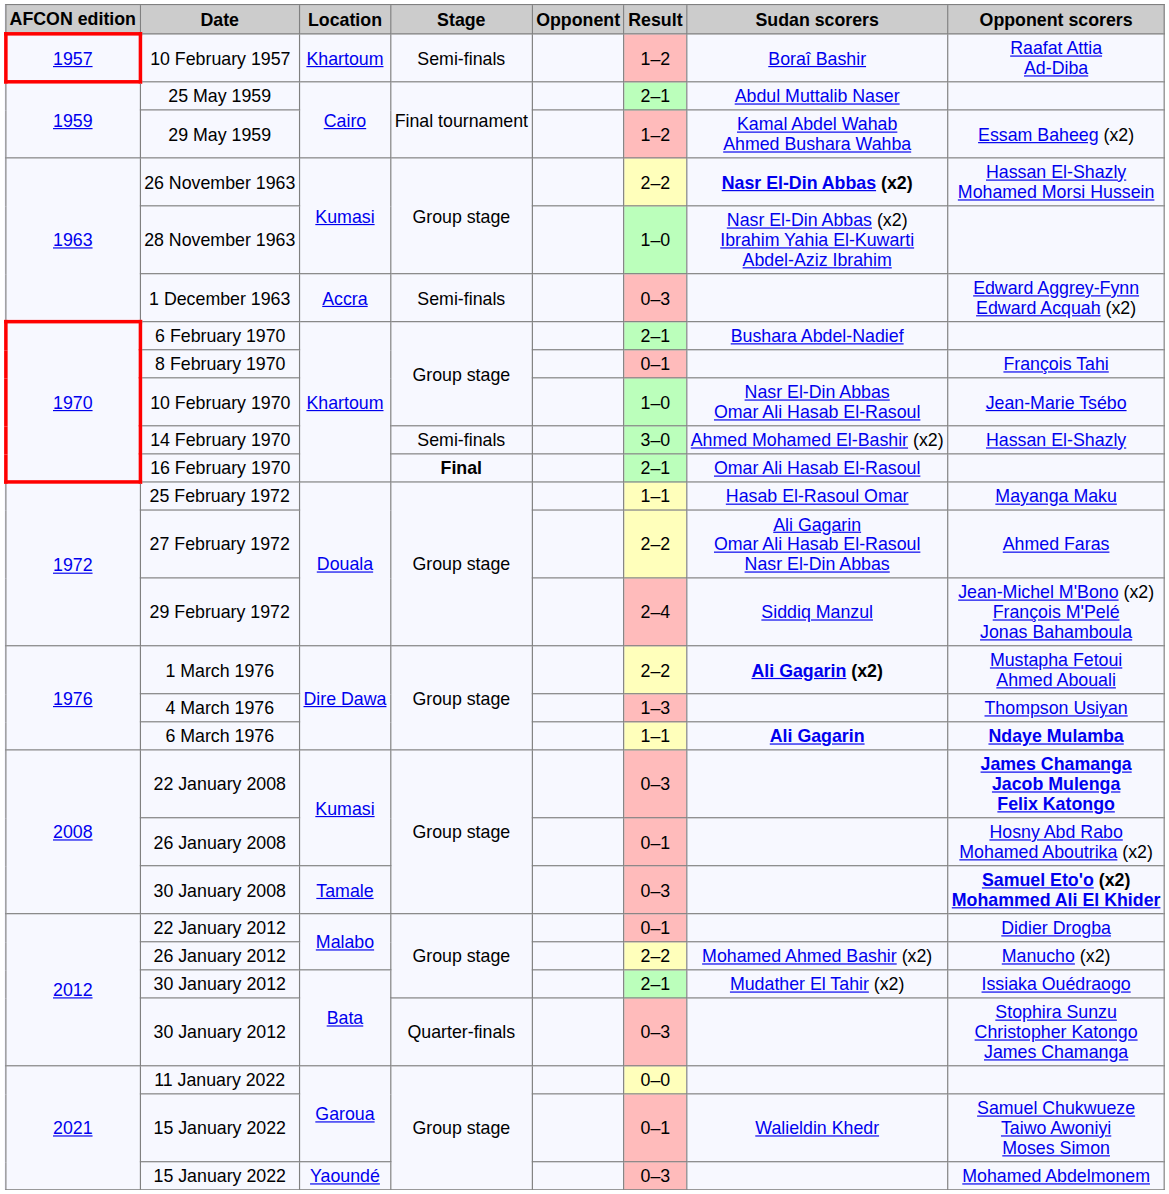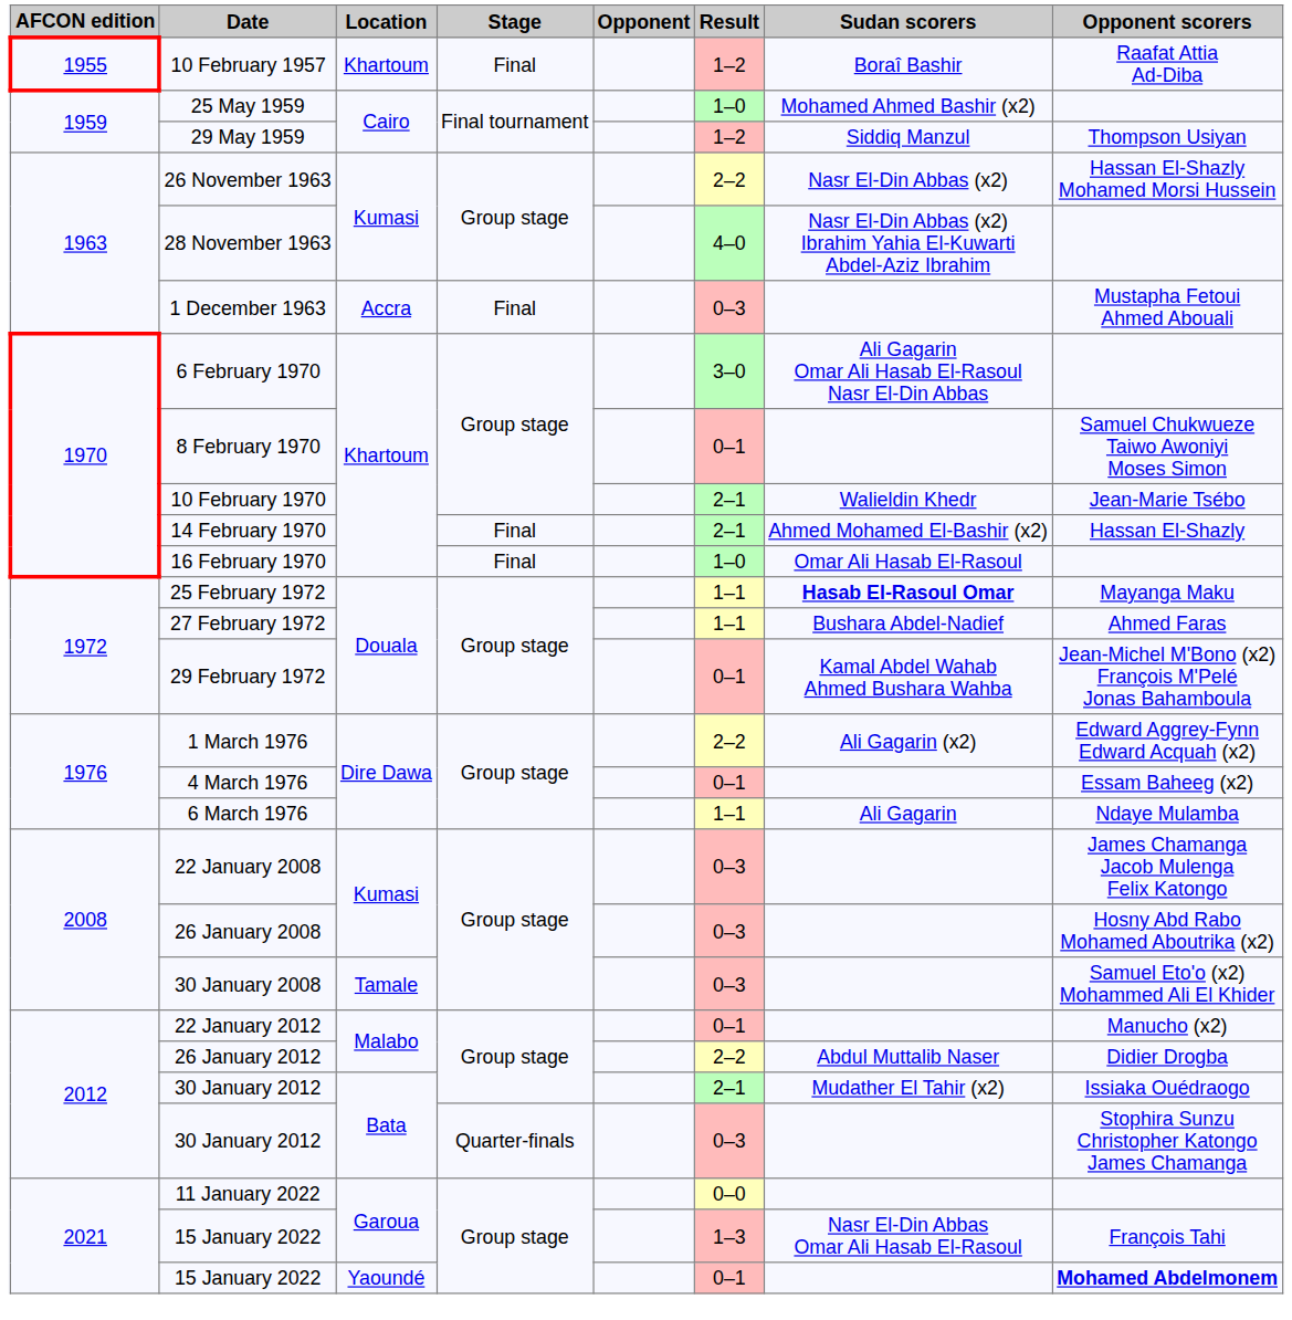 <table cellpadding="3" cellspacing="0" border="1" style="background:#f7f8ff; margin:auto; font-size:95%; border:gray solid 1px; border-collapse:collapse;">
 <tr style="background:#ccc; text-align:center;">
 <td><strong>AFCON edition</strong></td>
 <td><strong>Date</strong></td>
 <td><strong>Location</strong></td>
 <td><strong>Stage</strong></td>
 <td><strong>Opponent</strong></td>
 <td><strong>Result</strong></td>
 <td><strong>Sudan scorers</strong></td>
 <td><strong>Opponent scorers</strong></td>
 </tr>
 <tr style="text-align:center;">
-<td style="border: 3px solid red"> <a href='#'>1957</a></td>
+<td style="border: 3px solid red"> <a href='#'>1955</a></td>
 <td>10 February 1957</td>
 <td><a href='#'>Khartoum</a></td>
-<td>Semi-finals</td>
+<td>Final</td>
 <td></td>
 <td bgcolor="#ffbbbb">1–2</td>
 <td><a href='#'>Boraî Bashir</a></td>
 <td><a href='#'>Raafat Attia</a><br><a href='#'>Ad-Diba</a></td>
 </tr>
 <tr style="text-align:center;">
 <td rowspan=2> <a href='#'>1959</a></td>
 <td>25 May 1959</td>
 <td rowspan=2><a href='#'>Cairo</a></td>
 <td rowspan=2>Final tournament</td>
 <td></td>
-<td bgcolor="#bbffbb">2–1</td>
-<td><a href='#'>Abdul Muttalib Naser</a></td>
+<td bgcolor="#bbffbb">1–0</td>
+<td><a href='#'>Mohamed Ahmed Bashir</a> (x2)</td>
 <td></td>
 </tr>
 <tr style="text-align:center;">
 <td>29 May 1959</td>
 <td></td>
 <td bgcolor="#ffbbbb">1–2</td>
-<td><a href='#'>Kamal Abdel Wahab</a><br><a href='#'>Ahmed Bushara Wahba</a></td>
-<td><a href='#'>Essam Baheeg</a> (x2)</td>
+<td><a href='#'>Siddiq Manzul</a></td>
+<td><a href='#'>Thompson Usiyan</a></td>
 </tr>
 <tr style="text-align:center;">
 <td rowspan=3> <a href='#'>1963</a></td>
 <td>26 November 1963</td>
 <td rowspan=2><a href='#'>Kumasi</a></td>
 <td rowspan=2>Group stage</td>
 <td></td>
 <td bgcolor="#ffffbb">2–2</td>
-<td><strong><a href='#'>Nasr El-Din Abbas</a> (x2)</strong></td>
+<td><a href='#'>Nasr El-Din Abbas</a> (x2)</td>
 <td><a href='#'>Hassan El-Shazly</a><br><a href='#'>Mohamed Morsi Hussein</a></td>
 </tr>
 <tr style="text-align:center;">
 <td>28 November 1963</td>
 <td></td>
-<td bgcolor="#bbffbb">1–0</td>
+<td bgcolor="#bbffbb">4–0</td>
 <td><a href='#'>Nasr El-Din Abbas</a> (x2)<br><a href='#'>Ibrahim Yahia El-Kuwarti</a><br><a href='#'>Abdel-Aziz Ibrahim</a></td>
 <td></td>
 </tr>
 <tr style="text-align:center;">
 <td>1 December 1963</td>
 <td><a href='#'>Accra</a></td>
-<td>Semi-finals</td>
+<td>Final</td>
 <td></td>
 <td bgcolor="#ffbbbb">0–3</td>
 <td></td>
-<td><a href='#'>Edward Aggrey-Fynn</a><br><a href='#'>Edward Acquah</a> (x2)</td>
+<td><a href='#'>Mustapha Fetoui</a><br><a href='#'>Ahmed Abouali</a></td>
 </tr>
 <tr style="text-align:center;">
 <td rowspan=5 style="border: 3px solid red"> <a href='#'>1970</a></td>
 <td>6 February 1970</td>
 <td rowspan=5><a href='#'>Khartoum</a></td>
 <td rowspan=3>Group stage</td>
 <td></td>
-<td bgcolor="#bbffbb">2–1 </td>
-<td><a href='#'>Bushara Abdel-Nadief</a></td>
+<td bgcolor="#bbffbb">3–0</td>
+<td><a href='#'>Ali Gagarin</a><br><a href='#'>Omar Ali Hasab El-Rasoul</a><br><a href='#'>Nasr El-Din Abbas</a></td>
 <td></td>
 </tr>
 <tr style="text-align:center;">
 <td>8 February 1970</td>
 <td></td>
 <td bgcolor="#ffbbbb">0–1</td>
 <td></td>
-<td><a href='#'>François Tahi</a></td>
+<td><a href='#'>Samuel Chukwueze</a><br><a href='#'>Taiwo Awoniyi</a><br><a href='#'>Moses Simon</a></td>
 </tr>
 <tr style="text-align:center;">
 <td>10 February 1970</td>
 <td></td>
-<td bgcolor="#bbffbb">1–0</td>
-<td><a href='#'>Nasr El-Din Abbas</a><br><a href='#'>Omar Ali Hasab El-Rasoul</a></td>
+<td bgcolor="#bbffbb">2–1</td>
+<td><a href='#'>Walieldin Khedr</a> </td>
 <td><a href='#'>Jean-Marie Tsébo</a></td>
 </tr>
 <tr style="text-align:center;">
 <td>14 February 1970</td>
-<td>Semi-finals</td>
+<td>Final</td>
 <td></td>
-<td bgcolor="#bbffbb">3–0</td>
+<td bgcolor="#bbffbb">2–1 </td>
 <td><a href='#'>Ahmed Mohamed El-Bashir</a> (x2)</td>
 <td><a href='#'>Hassan El-Shazly</a></td>
 </tr>
 <tr style="text-align:center;">
 <td>16 February 1970</td>
-<td><strong>Final</strong></td>
+<td>Final</td>
 <td></td>
-<td bgcolor="#bbffbb">2–1</td>
+<td bgcolor="#bbffbb">1–0</td>
 <td><a href='#'>Omar Ali Hasab El-Rasoul</a></td>
 <td></td>
 </tr>
 <tr style="text-align:center;">
 <td rowspan=3> <a href='#'>1972</a></td>
 <td>25 February 1972</td>
 <td rowspan=3><a href='#'>Douala</a></td>
 <td rowspan=3>Group stage</td>
 <td></td>
 <td bgcolor="#ffffbb">1–1</td>
-<td><a href='#'>Hasab El-Rasoul Omar</a></td>
+<td><strong><a href='#'>Hasab El-Rasoul Omar</a></strong></td>
 <td><a href='#'>Mayanga Maku</a></td>
 </tr>
 <tr style="text-align:center;">
 <td>27 February 1972</td>
 <td></td>
-<td bgcolor="#ffffbb">2–2</td>
-<td><a href='#'>Ali Gagarin</a><br><a href='#'>Omar Ali Hasab El-Rasoul</a><br><a href='#'>Nasr El-Din Abbas</a></td>
+<td bgcolor="#ffffbb">1–1</td>
+<td><a href='#'>Bushara Abdel-Nadief</a></td>
 <td><a href='#'>Ahmed Faras</a></td>
 </tr>
 <tr style="text-align:center;">
 <td>29 February 1972</td>
 <td></td>
-<td bgcolor="#ffbbbb">2–4</td>
-<td><a href='#'>Siddiq Manzul</a></td>
+<td bgcolor="#ffbbbb">0–1</td>
+<td><a href='#'>Kamal Abdel Wahab</a><br><a href='#'>Ahmed Bushara Wahba</a></td>
 <td><a href='#'>Jean-Michel M'Bono</a> (x2)<br><a href='#'>François M'Pelé</a><br><a href='#'>Jonas Bahamboula</a></td>
 </tr>
 <tr style="text-align:center;">
 <td rowspan=3> <a href='#'>1976</a></td>
 <td>1 March 1976</td>
 <td rowspan=3><a href='#'>Dire Dawa</a></td>
 <td rowspan=3>Group stage</td>
 <td></td>
 <td bgcolor="#ffffbb">2–2</td>
-<td><strong><a href='#'>Ali Gagarin</a> (x2) </strong></td>
-<td><a href='#'>Mustapha Fetoui</a><br><a href='#'>Ahmed Abouali</a></td>
+<td><a href='#'>Ali Gagarin</a> (x2) </td>
+<td><a href='#'>Edward Aggrey-Fynn</a><br><a href='#'>Edward Acquah</a> (x2)</td>
 </tr>
 <tr style="text-align:center;">
 <td>4 March 1976</td>
 <td></td>
-<td bgcolor="#ffbbbb">1–3</td>
+<td bgcolor="#ffbbbb">0–1</td>
 <td></td>
-<td><a href='#'>Thompson Usiyan</a></td>
+<td><a href='#'>Essam Baheeg</a> (x2)</td>
 </tr>
 <tr style="text-align:center;">
 <td>6 March 1976</td>
 <td></td>
 <td bgcolor="#ffffbb">1–1</td>
-<td><strong><a href='#'>Ali Gagarin</a></strong></td>
-<td><strong><a href='#'>Ndaye Mulamba</a></strong></td>
+<td><a href='#'>Ali Gagarin</a></td>
+<td><a href='#'>Ndaye Mulamba</a></td>
 </tr>
 <tr style="text-align:center;">
 <td rowspan=3> <a href='#'>2008</a></td>
 <td>22 January 2008</td>
 <td rowspan=2><a href='#'>Kumasi</a></td>
 <td rowspan=3>Group stage</td>
 <td></td>
 <td bgcolor="#ffbbbb">0–3</td>
 <td></td>
-<td><strong><a href='#'>James Chamanga</a><br><a href='#'>Jacob Mulenga</a><br><a href='#'>Felix Katongo</a></strong></td>
+<td><a href='#'>James Chamanga</a><br><a href='#'>Jacob Mulenga</a><br><a href='#'>Felix Katongo</a></td>
 </tr>
 <tr style="text-align:center;">
 <td>26 January 2008</td>
 <td></td>
-<td bgcolor="#ffbbbb">0–1</td>
+<td bgcolor="#ffbbbb">0–3</td>
 <td></td>
 <td><a href='#'>Hosny Abd Rabo</a><br><a href='#'>Mohamed Aboutrika</a> (x2)</td>
 </tr>
 <tr style="text-align:center;">
 <td>30 January 2008</td>
 <td><a href='#'>Tamale</a></td>
 <td></td>
 <td bgcolor="#ffbbbb">0–3</td>
 <td></td>
-<td><strong><a href='#'>Samuel Eto'o</a> (x2) <br><a href='#'>Mohammed Ali El Khider</a> </strong></td>
+<td><a href='#'>Samuel Eto'o</a> (x2) <br><a href='#'>Mohammed Ali El Khider</a> </td>
 </tr>
 <tr style="text-align:center;">
 <td rowspan=4>  <a href='#'>2012</a></td>
 <td>22 January 2012</td>
 <td rowspan=2><a href='#'>Malabo</a></td>
 <td rowspan=3>Group stage</td>
 <td></td>
 <td bgcolor="#ffbbbb">0–1</td>
 <td></td>
-<td><a href='#'>Didier Drogba</a></td>
+<td><a href='#'>Manucho</a> (x2) </td>
 </tr>
 <tr style="text-align:center;">
 <td>26 January 2012</td>
 <td></td>
 <td bgcolor="#ffffbb">2–2</td>
-<td><a href='#'>Mohamed Ahmed Bashir</a> (x2)</td>
-<td><a href='#'>Manucho</a> (x2) </td>
+<td><a href='#'>Abdul Muttalib Naser</a></td>
+<td><a href='#'>Didier Drogba</a></td>
 </tr>
 <tr style="text-align:center;">
 <td>30 January 2012</td>
 <td rowspan=2><a href='#'>Bata</a></td>
 <td></td>
 <td bgcolor="#bbffbb">2–1</td>
 <td><a href='#'>Mudather El Tahir</a> (x2)</td>
 <td><a href='#'>Issiaka Ouédraogo</a></td>
 </tr>
 <tr style="text-align:center;">
 <td>30 January 2012</td>
 <td>Quarter-finals</td>
 <td></td>
 <td bgcolor="#ffbbbb">0–3</td>
 <td></td>
 <td><a href='#'>Stophira Sunzu</a><br><a href='#'>Christopher Katongo</a><br><a href='#'>James Chamanga</a></td>
 </tr>
 <tr style="text-align:center;">
 <td rowspan=3> <a href='#'>2021</a></td>
 <td>11 January 2022</td>
 <td rowspan=2><a href='#'>Garoua</a></td>
 <td rowspan=3>Group stage</td>
 <td></td>
 <td bgcolor="#ffffbb">0–0</td>
 <td></td>
 <td></td>
 </tr>
 <tr style="text-align:center;">
 <td>15 January 2022</td>
 <td></td>
-<td bgcolor="#ffbbbb">0–1</td>
-<td><a href='#'>Walieldin Khedr</a> </td>
-<td><a href='#'>Samuel Chukwueze</a><br><a href='#'>Taiwo Awoniyi</a><br><a href='#'>Moses Simon</a></td>
+<td bgcolor="#ffbbbb">1–3</td>
+<td><a href='#'>Nasr El-Din Abbas</a><br><a href='#'>Omar Ali Hasab El-Rasoul</a></td>
+<td><a href='#'>François Tahi</a></td>
 </tr>
 <tr style="text-align:center;">
 <td>15 January 2022</td>
 <td><a href='#'>Yaoundé</a></td>
 <td></td>
-<td bgcolor="#ffbbbb">0–3</td>
+<td bgcolor="#ffbbbb">0–1</td>
 <td></td>
-<td><a href='#'>Mohamed Abdelmonem</a></td>
+<td><strong><a href='#'>Mohamed Abdelmonem</a></strong></td>
 </tr>
 </table>
